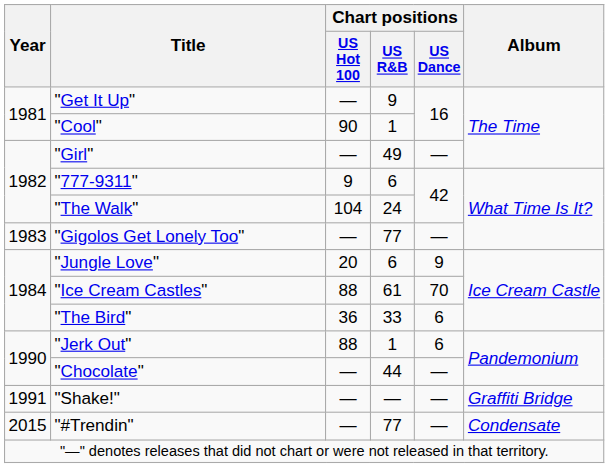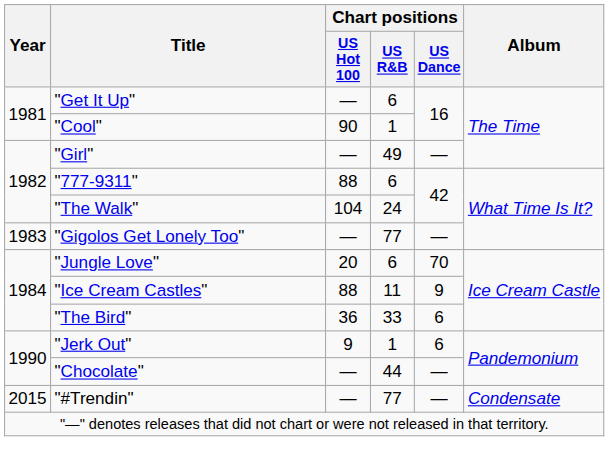 <table class="wikitable" style=text-align:center;>
 <tr>
 <th rowspan="2">Year</th>
 <th rowspan="2" style="width:250px;">Title</th>
 <th colspan="3">Chart positions</th>
 <th rowspan="2">Album</th>
 </tr>
 <tr style="font-size:smaller;">
 <th style="width:35px;"><a href='#'>US Hot 100</a><br></th>
 <th style="width:35px;"><a href='#'>US R&B</a><br></th>
 <th style="width:35px;"><a href='#'>US Dance</a><br></th>
 </tr>
 <tr>
 <td rowspan="2">1981</td>
 <td align="left">"<a href='#'>Get It Up</a>"</td>
 <td>—</td>
-<td>9</td>
+<td>6</td>
 <td rowspan="2">16</td>
 <td style="text-align:left;" rowspan="3"><em><a href='#'>The Time</a></em></td>
 </tr>
 <tr>
 <td align="left">"<a href='#'>Cool</a>"</td>
 <td>90</td>
 <td>1</td>
 </tr>
 <tr>
 <td rowspan="3">1982</td>
 <td align="left">"<a href='#'>Girl</a>"</td>
 <td>—</td>
 <td>49</td>
 <td>—</td>
 </tr>
 <tr>
 <td align="left">"<a href='#'>777-9311</a>"</td>
-<td>9</td>
+<td>88</td>
 <td>6</td>
 <td rowspan="2">42</td>
 <td style="text-align:left;" rowspan="3"><em><a href='#'>What Time Is It?</a></em></td>
 </tr>
 <tr>
 <td align="left">"<a href='#'>The Walk</a>"</td>
 <td>104</td>
 <td>24</td>
 </tr>
 <tr>
 <td>1983</td>
 <td align="left">"<a href='#'>Gigolos Get Lonely Too</a>"</td>
 <td>—</td>
 <td>77</td>
 <td>—</td>
 </tr>
 <tr>
 <td rowspan="3">1984</td>
 <td align="left">"<a href='#'>Jungle Love</a>"</td>
 <td>20</td>
 <td>6</td>
-<td>9</td>
+<td>70</td>
 <td style="text-align:left;" rowspan="3"><em><a href='#'>Ice Cream Castle</a></em></td>
 </tr>
 <tr>
 <td align="left">"<a href='#'>Ice Cream Castles</a>"</td>
 <td>88</td>
-<td>61</td>
-<td>70</td>
+<td>11</td>
+<td>9</td>
 </tr>
 <tr>
 <td align="left">"<a href='#'>The Bird</a>"</td>
 <td>36</td>
 <td>33</td>
 <td>6</td>
 </tr>
 <tr>
 <td rowspan="2">1990</td>
 <td align="left">"<a href='#'>Jerk Out</a>"</td>
-<td>88</td>
+<td>9</td>
 <td>1</td>
 <td>6</td>
 <td style="text-align:left;" rowspan="2"><em><a href='#'>Pandemonium</a></em></td>
 </tr>
 <tr>
 <td align="left">"<a href='#'>Chocolate</a>"</td>
 <td>—</td>
 <td>44</td>
 <td>—</td>
-</tr>
-<tr>
-<td>1991</td>
-<td align="left">"Shake!"</td>
-<td>—</td>
-<td>—</td>
-<td>—</td>
-<td style="text-align:left;" rowspan="1"><em><a href='#'>Graffiti Bridge</a></em></td>
 </tr>
 <tr>
 <td>2015</td>
 <td align="left">"#Trendin"</td>
 <td>—</td>
 <td>77</td>
 <td>—</td>
 <td style="text-align:left;"><em><a href='#'>Condensate</a></em></td>
 </tr>
 <tr>
 <td colspan="6" style="text-align:center; font-size:85%">"—" denotes releases that did not chart or were not released in that territory.</td>
 </tr>
 </table>
